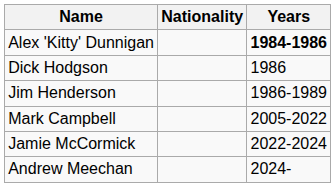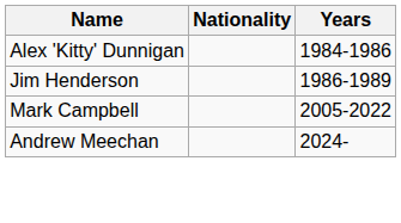 <table class="wikitable" style="text-align: center">
 <tr>
 <th>Name</th>
 <th>Nationality</th>
 <th>Years</th>
 </tr>
 <tr>
 <td align=left>Alex 'Kitty' Dunnigan</td>
 <td></td>
-<td align=left><strong>1984-1986</strong></td>
-</tr>
-<tr>
-<td align=left>Dick Hodgson</td>
-<td></td>
-<td align=left>1986</td>
+<td align=left>1984-1986</td>
 </tr>
 <tr>
 <td align=left>Jim Henderson</td>
 <td></td>
 <td align=left>1986-1989</td>
 </tr>
 <tr>
 <td align=left>Mark Campbell</td>
 <td></td>
 <td align=left>2005-2022</td>
 </tr>
 <tr>
-<td align=left>Jamie McCormick</td>
-<td></td>
-<td align=left>2022-2024</td>
-</tr>
-<tr>
 <td align=left>Andrew Meechan</td>
 <td></td>
 <td align=left>2024-</td>
 </tr>
 </table>
